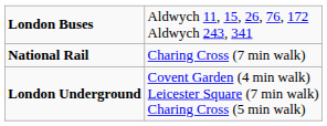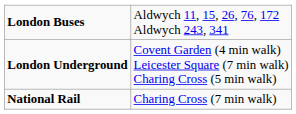 <table class="wikitable" align="left">
 <tr>
 <td><strong>London Buses</strong></td>
 <td>Aldwych <a href='#'>11</a>, <a href='#'>15</a>, <a href='#'>26</a>, <a href='#'>76</a>, <a href='#'>172</a> <br> Aldwych <a href='#'>243</a>, <a href='#'>341</a></td>
 </tr>
 <tr>
+<td><strong>London Underground</strong></td>
+<td><a href='#'>Covent Garden</a>  (4 min walk)<br><a href='#'>Leicester Square</a>   (7 min walk)<br><a href='#'>Charing Cross</a>   (5 min walk)</td>
+</tr>
+<tr>
 <td><strong>National Rail</strong></td>
 <td><a href='#'>Charing Cross</a>  (7 min walk)</td>
 </tr>
-<tr>
-<td><strong>London Underground</strong></td>
-<td><a href='#'>Covent Garden</a>  (4 min walk)<br><a href='#'>Leicester Square</a>   (7 min walk)<br><a href='#'>Charing Cross</a>   (5 min walk)</td>
-</tr>
 </table>
